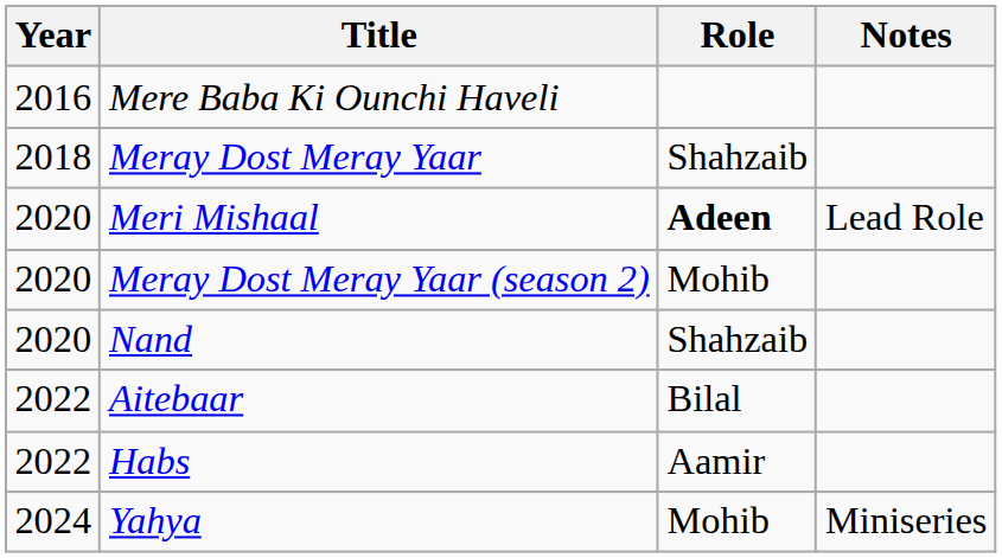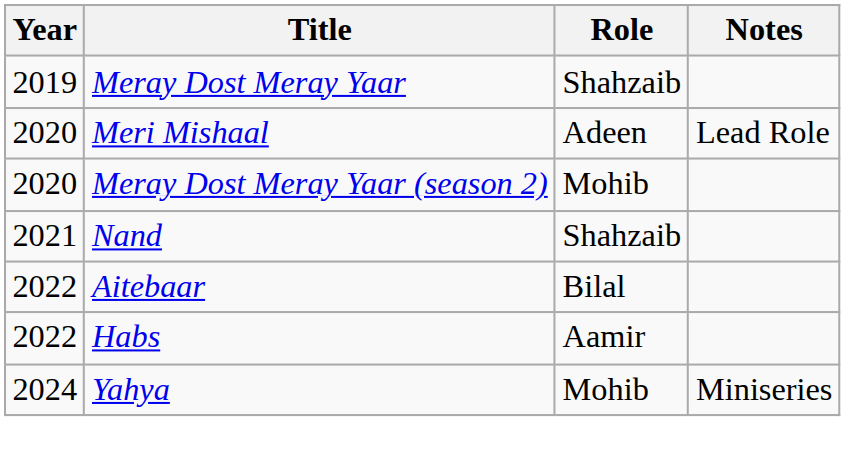 <table class="wikitable">
 <tr>
 <th>Year</th>
 <th>Title</th>
 <th>Role</th>
 <th>Notes</th>
 </tr>
 <tr>
-<td>2016</td>
-<td><em>Mere Baba Ki Ounchi Haveli</em></td>
-<td></td>
-<td></td>
-</tr>
-<tr>
-<td>2018</td>
+<td>2019</td>
 <td><em><a href='#'>Meray Dost Meray Yaar</a></em></td>
 <td>Shahzaib</td>
 <td></td>
 </tr>
 <tr>
 <td>2020</td>
 <td><em><a href='#'>Meri Mishaal</a></em></td>
-<td><strong>Adeen</strong></td>
+<td>Adeen</td>
 <td>Lead Role</td>
 </tr>
 <tr>
 <td>2020</td>
 <td><em><a href='#'>Meray Dost Meray Yaar (season 2)</a></em></td>
 <td>Mohib</td>
 <td></td>
 </tr>
 <tr>
-<td>2020</td>
+<td>2021</td>
 <td><em><a href='#'>Nand</a></em></td>
 <td>Shahzaib</td>
 <td></td>
 </tr>
 <tr>
 <td>2022</td>
 <td><em><a href='#'>Aitebaar</a></em></td>
 <td>Bilal</td>
 <td></td>
 </tr>
 <tr>
 <td>2022</td>
 <td><em><a href='#'>Habs</a></em></td>
 <td>Aamir</td>
 <td></td>
 </tr>
 <tr>
 <td>2024</td>
 <td><em><a href='#'>Yahya</a></em></td>
 <td>Mohib</td>
 <td>Miniseries</td>
 </tr>
 </table>
